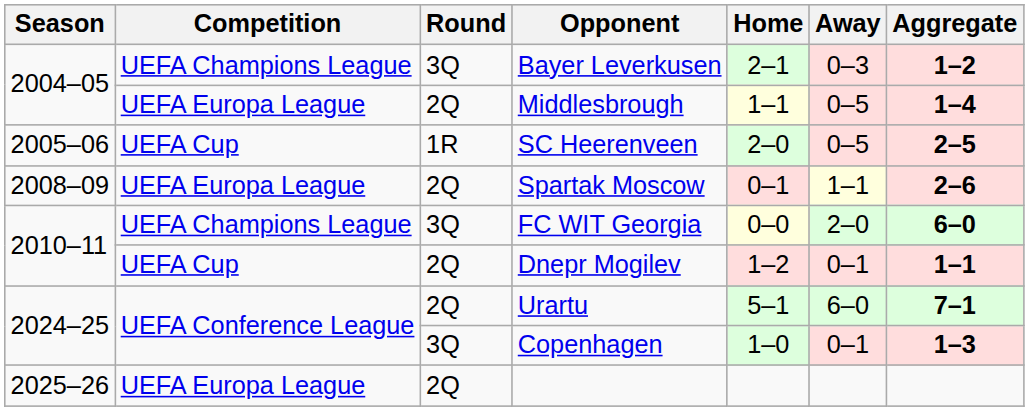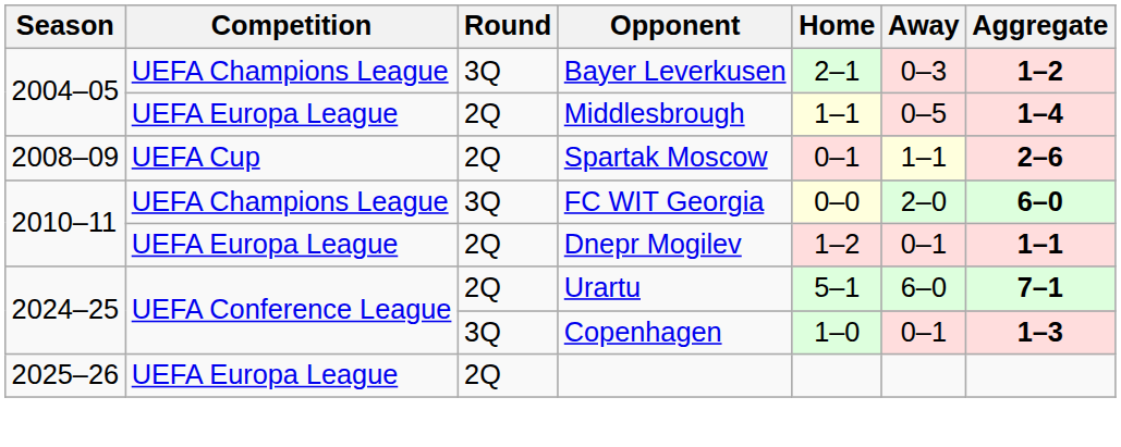 <table class="wikitable">
 <tr>
 <th>Season</th>
 <th>Competition</th>
 <th>Round</th>
 <th>Opponent</th>
 <th>Home</th>
 <th>Away</th>
 <th>Aggregate</th>
 </tr>
 <tr>
 <td rowspan=2>2004–05</td>
 <td><a href='#'>UEFA Champions League</a></td>
 <td>3Q</td>
 <td> <a href='#'>Bayer Leverkusen</a></td>
 <td bgcolor="#ddffdd" style="text-align:center;">2–1</td>
 <td bgcolor="#ffdddd" style="text-align:center;">0–3</td>
 <td bgcolor="#ffdddd" style="text-align:center;"><strong>1–2</strong></td>
 </tr>
 <tr>
 <td><a href='#'>UEFA Europa League</a></td>
 <td>2Q</td>
 <td> <a href='#'>Middlesbrough</a></td>
 <td bgcolor="#ffffdd" style="text-align:center;">1–1</td>
 <td bgcolor="#ffdddd" style="text-align:center;">0–5</td>
 <td bgcolor="#ffdddd" style="text-align:center;"><strong>1–4</strong></td>
 </tr>
 <tr>
-<td>2005–06</td>
+<td>2008–09</td>
 <td><a href='#'>UEFA Cup</a></td>
-<td>1R</td>
-<td> <a href='#'>SC Heerenveen</a></td>
-<td bgcolor="#ddffdd" style="text-align:center;">2–0</td>
-<td bgcolor="#ffdddd" style="text-align:center;">0–5</td>
-<td bgcolor="#ffdddd" style="text-align:center;"><strong>2–5</strong></td>
-</tr>
-<tr>
-<td>2008–09</td>
-<td><a href='#'>UEFA Europa League</a></td>
 <td>2Q</td>
 <td> <a href='#'>Spartak Moscow</a></td>
 <td bgcolor="#ffdddd" style="text-align:center;">0–1</td>
 <td bgcolor="#ffffdd" style="text-align:center;">1–1</td>
 <td bgcolor="#ffdddd" style="text-align:center;"><strong>2–6</strong></td>
 </tr>
 <tr>
 <td rowspan=2>2010–11</td>
 <td><a href='#'>UEFA Champions League</a></td>
 <td>3Q</td>
 <td> <a href='#'>FC WIT Georgia</a></td>
 <td bgcolor="#ffffdd" style="text-align:center;">0–0</td>
 <td bgcolor="#ddffdd" style="text-align:center;">2–0</td>
 <td bgcolor="#ddffdd" style="text-align:center;"><strong>6–0</strong></td>
 </tr>
 <tr>
-<td><a href='#'>UEFA Cup</a></td>
+<td><a href='#'>UEFA Europa League</a></td>
 <td>2Q</td>
 <td> <a href='#'>Dnepr Mogilev</a></td>
 <td bgcolor="#ffdddd" style="text-align:center;">1–2</td>
 <td bgcolor="#ffdddd"  style="text-align:center;">0–1</td>
 <td bgcolor="#ffdddd" style="text-align:center;"><strong>1–1 </strong></td>
 </tr>
 <tr>
 <td rowspan=2>2024–25</td>
 <td rowspan=2><a href='#'>UEFA Conference League</a></td>
 <td>2Q</td>
 <td> <a href='#'>Urartu</a></td>
 <td bgcolor="#ddffdd" style="text-align:center;">5–1</td>
 <td bgcolor="#ddffdd" style="text-align:center;">6–0</td>
 <td bgcolor="#ddffdd" style="text-align:center;"><strong>7–1</strong></td>
 </tr>
 <tr>
 <td>3Q</td>
 <td> <a href='#'>Copenhagen</a></td>
 <td bgcolor="#ddffdd" style="text-align:center;">1–0</td>
 <td bgcolor="#ffdddd" style="text-align:center;">0–1</td>
 <td bgcolor="#ffdddd" style="text-align:center;"><strong>1–3</strong></td>
 </tr>
 <tr>
 <td>2025–26</td>
 <td><a href='#'>UEFA Europa League</a></td>
 <td>2Q</td>
 <td></td>
 <td style="text-align:center;"></td>
 <td style="text-align:center;"></td>
 <td style="text-align:center;"></td>
 </tr>
 </table>
